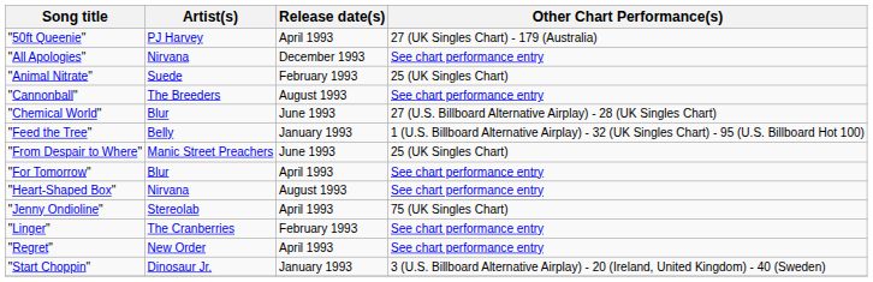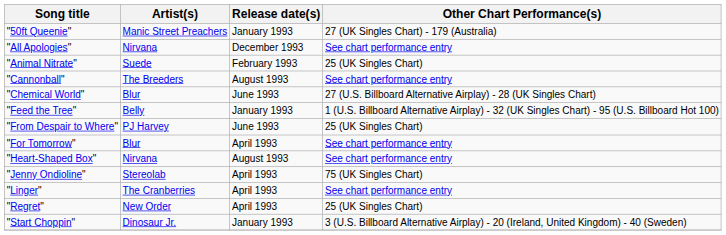 <table class="wikitable sortable" style="font-size:95%;">
 <tr>
 <th><big>Song title</big></th>
 <th><big>Artist(s)</big></th>
 <th><big>Release date(s)</big></th>
 <th><big>Other Chart Performance(s)</big></th>
 </tr>
 <tr>
 <td>"<a href='#'>50ft Queenie</a>"</td>
-<td><a href='#'>PJ Harvey</a></td>
-<td>April 1993</td>
+<td><a href='#'>Manic Street Preachers</a></td>
+<td>January 1993</td>
 <td>27 (UK Singles Chart) - 179 (Australia)</td>
 </tr>
 <tr>
 <td>"<a href='#'>All Apologies</a>"</td>
 <td><a href='#'>Nirvana</a></td>
 <td>December 1993</td>
 <td><a href='#'>See chart performance entry</a></td>
 </tr>
 <tr>
 <td>"<a href='#'>Animal Nitrate</a>"</td>
 <td><a href='#'>Suede</a></td>
 <td>February 1993</td>
 <td>25 (UK Singles Chart)</td>
 </tr>
 <tr>
 <td>"<a href='#'>Cannonball</a>"</td>
 <td><a href='#'>The Breeders</a></td>
 <td>August 1993</td>
 <td><a href='#'>See chart performance entry</a></td>
 </tr>
 <tr>
 <td>"<a href='#'>Chemical World</a>"</td>
 <td><a href='#'>Blur</a></td>
 <td>June 1993</td>
 <td>27 (U.S. Billboard Alternative Airplay) - 28 (UK Singles Chart)</td>
 </tr>
 <tr>
 <td>"<a href='#'>Feed the Tree</a>"</td>
 <td><a href='#'>Belly</a></td>
 <td>January 1993</td>
 <td>1 (U.S. Billboard Alternative Airplay) - 32 (UK Singles Chart) - 95 (U.S. Billboard Hot 100)</td>
 </tr>
 <tr>
 <td>"<a href='#'>From Despair to Where</a>"</td>
-<td><a href='#'>Manic Street Preachers</a></td>
+<td><a href='#'>PJ Harvey</a></td>
 <td>June 1993</td>
 <td>25 (UK Singles Chart)</td>
 </tr>
 <tr>
 <td>"<a href='#'>For Tomorrow</a>"</td>
 <td><a href='#'>Blur</a></td>
 <td>April 1993</td>
 <td><a href='#'>See chart performance entry</a></td>
 </tr>
 <tr>
 <td>"<a href='#'>Heart-Shaped Box</a>"</td>
 <td><a href='#'>Nirvana</a></td>
 <td>August 1993</td>
 <td><a href='#'>See chart performance entry</a></td>
 </tr>
 <tr>
 <td>"<a href='#'>Jenny Ondioline</a>"</td>
 <td><a href='#'>Stereolab</a></td>
 <td>April 1993</td>
 <td>75 (UK Singles Chart)</td>
 </tr>
 <tr>
 <td>"<a href='#'>Linger</a>"</td>
 <td><a href='#'>The Cranberries</a></td>
-<td>February 1993</td>
+<td>April 1993</td>
 <td><a href='#'>See chart performance entry</a></td>
 </tr>
 <tr>
 <td>"<a href='#'>Regret</a>"</td>
 <td><a href='#'>New Order</a></td>
 <td>April 1993</td>
-<td><a href='#'>See chart performance entry</a></td>
+<td>25 (UK Singles Chart)</td>
 </tr>
 <tr>
 <td>"<a href='#'>Start Choppin</a>"</td>
 <td><a href='#'>Dinosaur Jr.</a></td>
 <td>January 1993</td>
 <td>3 (U.S. Billboard Alternative Airplay) - 20 (Ireland, United Kingdom) - 40 (Sweden)</td>
 </tr>
 <tr>
 </tr>
 </table>
